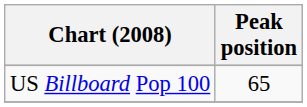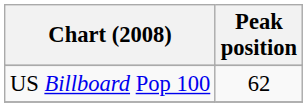 <table class="wikitable sortable">
 <tr>
 <th align="left">Chart (2008)</th>
 <th align="center">Peak<br>position</th>
 </tr>
 <tr>
 </tr>
 <tr>
 </tr>
 <tr>
 <td align="left">US <em><a href='#'>Billboard</a></em> <a href='#'>Pop 100</a></td>
-<td align="center">65</td>
+<td align="center">62</td>
 </tr>
 <tr>
 </tr>
 </table>
